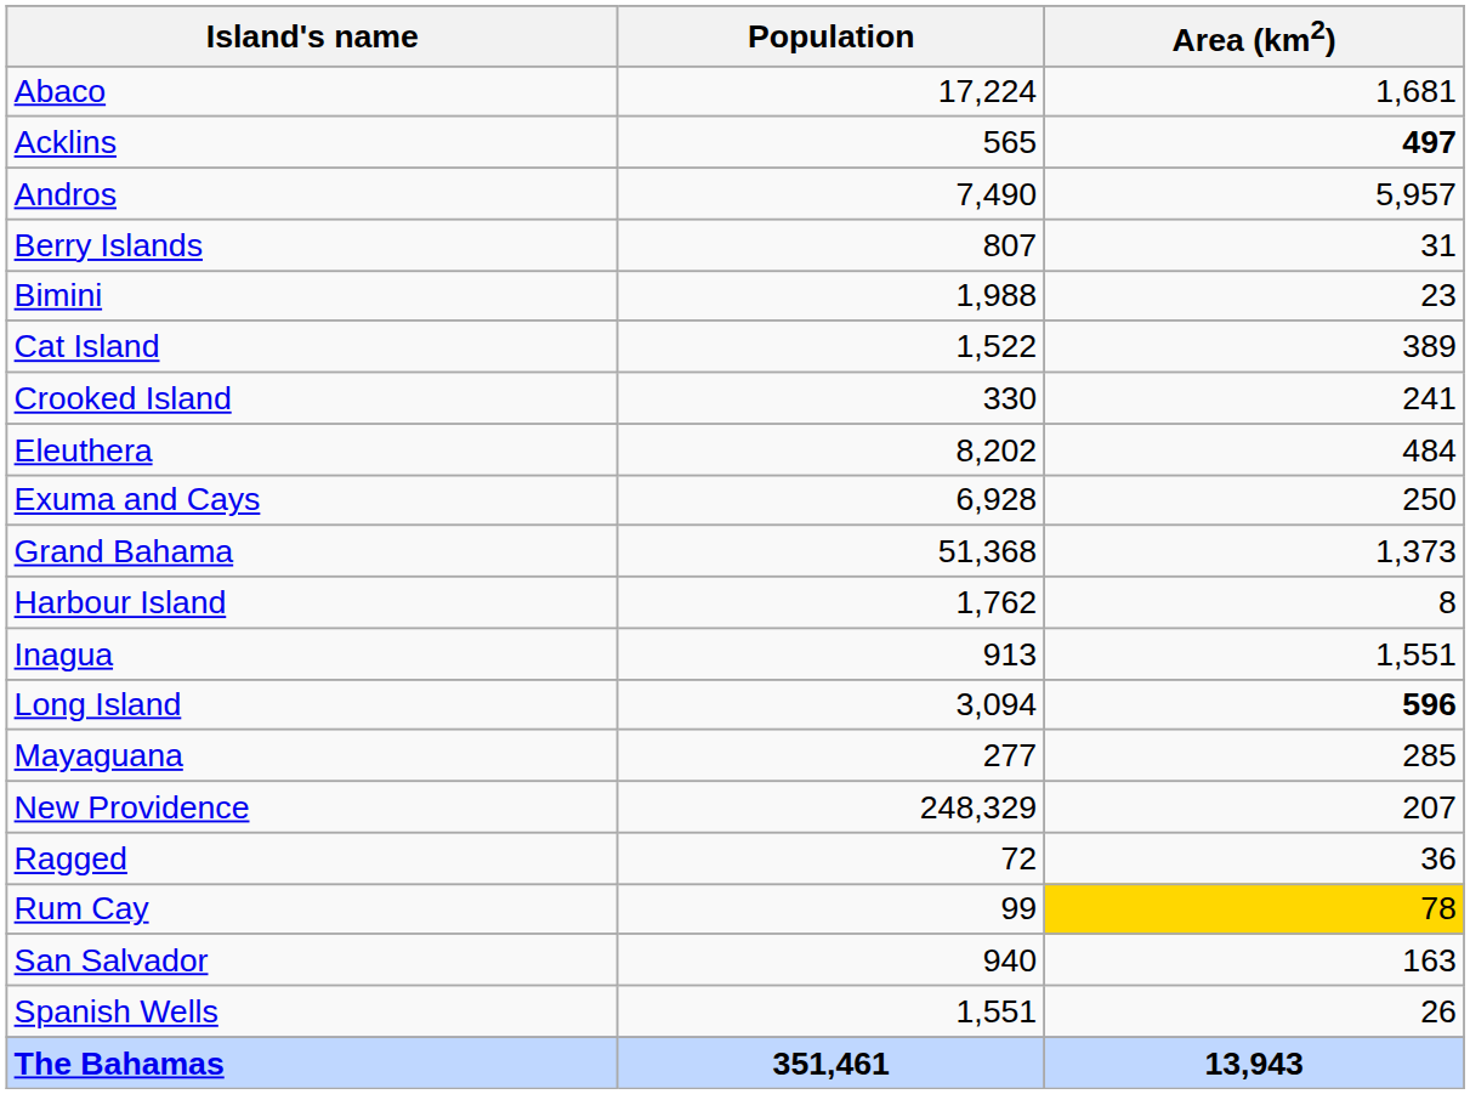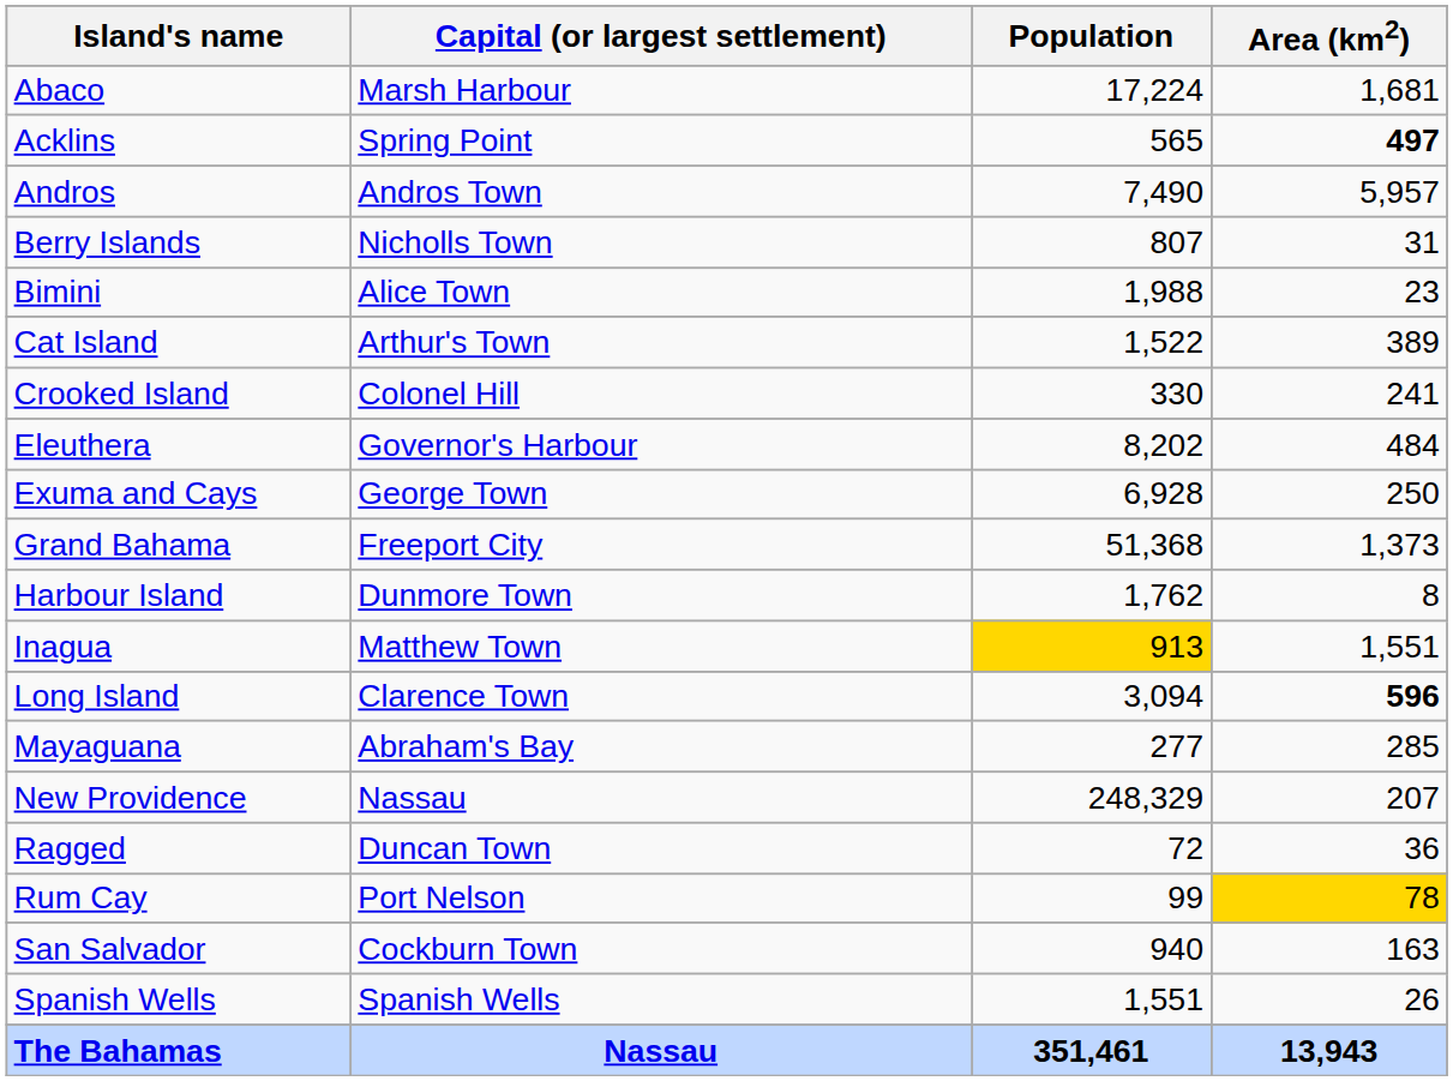 <table class="wikitable sortable"  style="font-size:90%; width:650px; margin:auto;">
 <tr style="background:#efefef;">
 <th align="left">Island's name</th>
+<th align="left"><a href='#'>Capital</a> (or largest settlement)</th>
 <th align="right">Population</th>
 <th align="right">Area (km<sup>2</sup>)</th>
 </tr>
 <tr align=center>
 <td align=left><a href='#'>Abaco</a></td>
+<td align=left><a href='#'>Marsh Harbour</a></td>
 <td align=right>17,224</td>
 <td align=right>1,681</td>
 </tr>
 <tr align=center>
 <td align=left><a href='#'>Acklins</a></td>
+<td align=left><a href='#'>Spring Point</a></td>
 <td align=right>565</td>
 <td align=right><strong>497</strong></td>
 </tr>
 <tr align=center>
 <td align=left><a href='#'>Andros</a></td>
+<td align=left><a href='#'>Andros Town</a></td>
 <td align=right>7,490</td>
 <td align=right>5,957</td>
 </tr>
 <tr align=center>
 <td align=left><a href='#'>Berry Islands</a></td>
+<td align=left><a href='#'>Nicholls Town</a></td>
 <td align=right>807</td>
 <td align=right>31</td>
 </tr>
 <tr align=center>
 <td align=left><a href='#'>Bimini</a></td>
+<td align=left><a href='#'>Alice Town</a></td>
 <td align=right>1,988</td>
 <td align=right>23</td>
 </tr>
 <tr align=center>
 <td align=left><a href='#'>Cat Island</a></td>
+<td align=left><a href='#'>Arthur's Town</a></td>
 <td align=right>1,522</td>
 <td align=right>389</td>
 </tr>
 <tr align=center>
 <td align=left><a href='#'>Crooked Island</a></td>
+<td align=left><a href='#'>Colonel Hill</a></td>
 <td align=right>330</td>
 <td align=right>241</td>
 </tr>
 <tr align=center>
 <td align=left><a href='#'>Eleuthera</a></td>
+<td align=left><a href='#'>Governor's Harbour</a></td>
 <td align=right>8,202</td>
 <td align=right>484</td>
 </tr>
 <tr align=center>
 <td align=left><a href='#'>Exuma and Cays</a></td>
+<td align=left><a href='#'>George Town</a></td>
 <td align=right>6,928</td>
 <td align=right>250</td>
 </tr>
 <tr align=center>
 <td align=left><a href='#'>Grand Bahama</a></td>
+<td align=left><a href='#'>Freeport City</a></td>
 <td align=right>51,368</td>
 <td align=right>1,373</td>
 </tr>
 <tr align=center>
 <td align=left><a href='#'>Harbour Island</a></td>
+<td align=left><a href='#'>Dunmore Town</a></td>
 <td align=right>1,762</td>
 <td align=right>8</td>
 </tr>
 <tr align=center>
 <td align=left><a href='#'>Inagua</a></td>
-<td align=right>913</td>
+<td align=left><a href='#'>Matthew Town</a></td>
+<td align=right style="background: gold;">913</td>
 <td align=right>1,551</td>
 </tr>
 <tr align=center>
 <td align=left><a href='#'>Long Island</a></td>
+<td align=left><a href='#'>Clarence Town</a></td>
 <td align=right>3,094</td>
 <td align=right><strong>596</strong></td>
 </tr>
 <tr align=center>
 <td align=left><a href='#'>Mayaguana</a></td>
+<td align=left><a href='#'>Abraham's Bay</a></td>
 <td align=right>277</td>
 <td align=right>285</td>
 </tr>
 <tr align=center>
 <td align=left><a href='#'>New Providence</a></td>
+<td align=left><a href='#'>Nassau</a></td>
 <td align=right>248,329</td>
 <td align=right>207</td>
 </tr>
 <tr align=center>
 <td align=left><a href='#'>Ragged</a></td>
+<td align=left><a href='#'>Duncan Town</a></td>
 <td align=right>72</td>
 <td align=right>36</td>
 </tr>
 <tr align=center>
 <td align=left><a href='#'>Rum Cay</a></td>
+<td align=left><a href='#'>Port Nelson</a></td>
 <td align=right>99</td>
 <td align=right style="background: gold;">78</td>
 </tr>
 <tr align=center>
 <td align=left><a href='#'>San Salvador</a></td>
+<td align=left><a href='#'>Cockburn Town</a></td>
 <td align=right>940</td>
 <td align=right>163</td>
 </tr>
 <tr align=center>
+<td align=left><a href='#'>Spanish Wells</a></td>
 <td align=left><a href='#'>Spanish Wells</a></td>
 <td align=right>1,551</td>
 <td align=right>26</td>
 </tr>
 <tr class="sortbottom" bgcolor="#BFD7FF" style="text-align:center;">
 <td style="background:#bfd7ff; text-align:left;"> <strong><a href='#'>The Bahamas</a></strong></td>
+<td style="background:#bfd7ff;"><strong><a href='#'>Nassau</a></strong></td>
 <td style="background:#bfd7ff;"><strong>351,461</strong></td>
 <td style="background:#bfd7ff;"><strong>13,943</strong></td>
 </tr>
 </table>
